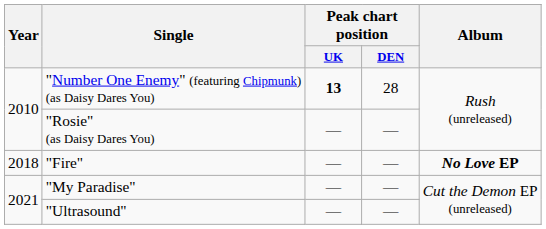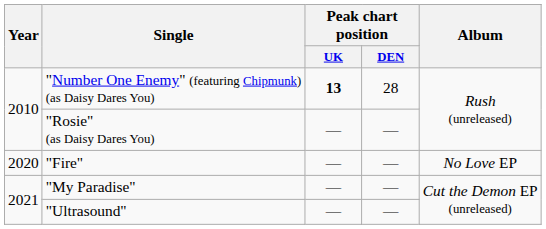 <table class="wikitable">
 <tr>
 <th rowspan="2">Year</th>
 <th rowspan="2">Single</th>
 <th colspan="2">Peak chart position</th>
 <th rowspan="2">Album</th>
 </tr>
 <tr style=font-size:smaller>
 <th style="width:4em;"><a href='#'>UK</a><br></th>
 <th style="width:4em;"><a href='#'>DEN</a></th>
 </tr>
 <tr>
 <td rowspan="2">2010</td>
 <td>"<a href='#'>Number One Enemy</a>" <small>(featuring <a href='#'>Chipmunk</a>)</small><br><small>(as Daisy Dares You)</small></td>
 <td style="text-align:center;"><strong>13</strong></td>
 <td style="text-align:center;">28</td>
 <td rowspan="2" style="text-align:center;"><em>Rush</em><br><small>(unreleased)</small></td>
 </tr>
 <tr>
 <td>"Rosie"<br><small>(as Daisy Dares You)</small></td>
 <td style="text-align:center;">—</td>
 <td style="text-align:center;">—</td>
 </tr>
 <tr>
-<td rowspan="1">2018</td>
+<td rowspan="1">2020</td>
 <td>"Fire"</td>
 <td style="text-align:center;">—</td>
 <td style="text-align:center;">—</td>
-<td rowspan="1" style="text-align:center;"><strong><em>No Love</em> EP</strong></td>
+<td rowspan="1" style="text-align:center;"><em>No Love</em> EP</td>
 </tr>
 <tr>
 <td rowspan="2">2021</td>
 <td>"My Paradise"</td>
 <td style="text-align:center;">—</td>
 <td style="text-align:center;">—</td>
 <td rowspan="2" style="text-align:center;"><em>Cut the Demon</em> EP<br><small>(unreleased)</small></td>
 </tr>
 <tr>
 <td>"Ultrasound"</td>
 <td style="text-align:center;">—</td>
 <td style="text-align:center;">—</td>
 </tr>
 </table>
